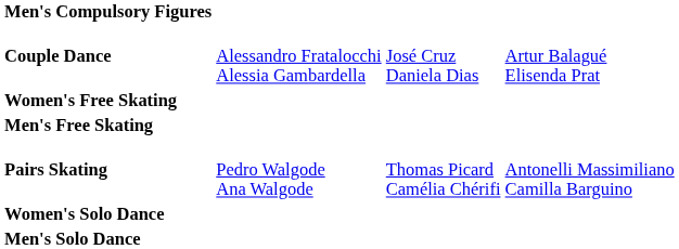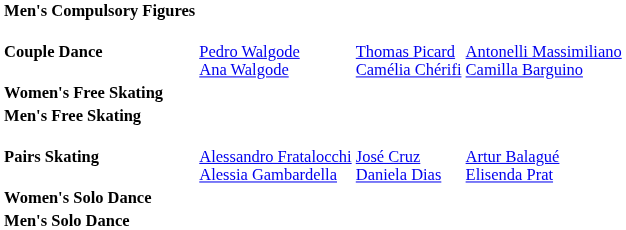 <table>
 <tr>
 <th scope=row style="text-align:left"></th>
 <td></td>
 <td></td>
 <td></td>
 </tr>
 <tr>
 <th scope=row style="text-align:left">Men's Compulsory Figures</th>
 <td></td>
 <td></td>
 <td></td>
 </tr>
 <tr>
 <th scope=row style="text-align:left">Couple Dance</th>
-<td> <br> <a href='#'>Alessandro Fratalocchi</a><br> <a href='#'>Alessia Gambardella</a></td>
-<td> <br> <a href='#'>José Cruz</a><br> <a href='#'>Daniela Dias</a></td>
-<td> <br> <a href='#'>Artur Balagué</a><br> <a href='#'>Elisenda Prat</a></td>
+<td> <br> <a href='#'>Pedro Walgode</a><br> <a href='#'>Ana Walgode</a></td>
+<td> <br> <a href='#'>Thomas Picard</a><br> <a href='#'>Camélia Chérifi</a></td>
+<td> <br> <a href='#'>Antonelli Massimiliano</a><br> <a href='#'>Camilla Barguino</a></td>
 </tr>
 <tr>
 <th scope=row style="text-align:left">Women's Free Skating</th>
 <td></td>
 <td></td>
 <td></td>
 </tr>
 <tr>
 <th scope=row style="text-align:left">Men's Free Skating</th>
 <td></td>
 <td></td>
 <td></td>
 </tr>
 <tr>
 <th scope=row style="text-align:left">Pairs Skating</th>
-<td> <br> <a href='#'>Pedro Walgode</a><br> <a href='#'>Ana Walgode</a></td>
-<td> <br> <a href='#'>Thomas Picard</a><br> <a href='#'>Camélia Chérifi</a></td>
-<td> <br> <a href='#'>Antonelli Massimiliano</a><br> <a href='#'>Camilla Barguino</a></td>
+<td> <br> <a href='#'>Alessandro Fratalocchi</a><br> <a href='#'>Alessia Gambardella</a></td>
+<td> <br> <a href='#'>José Cruz</a><br> <a href='#'>Daniela Dias</a></td>
+<td> <br> <a href='#'>Artur Balagué</a><br> <a href='#'>Elisenda Prat</a></td>
 </tr>
 <tr>
 <th scope=row style="text-align:left">Women's Solo Dance</th>
 <td></td>
 <td></td>
 <td></td>
 </tr>
 <tr>
 <th scope=row style="text-align:left">Men's Solo Dance</th>
 <td></td>
 <td></td>
 <td></td>
 </tr>
 </table>
